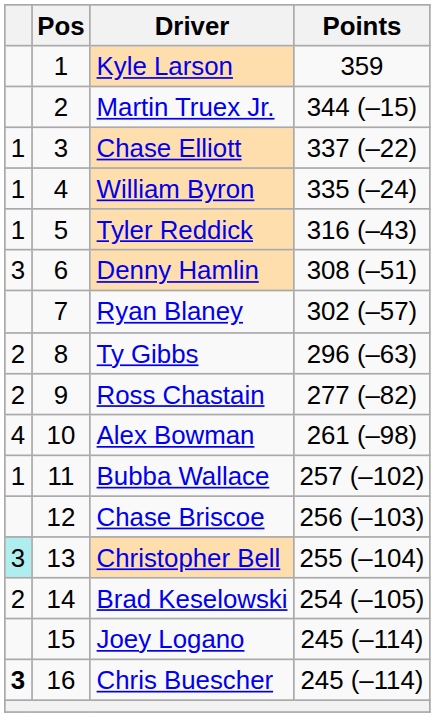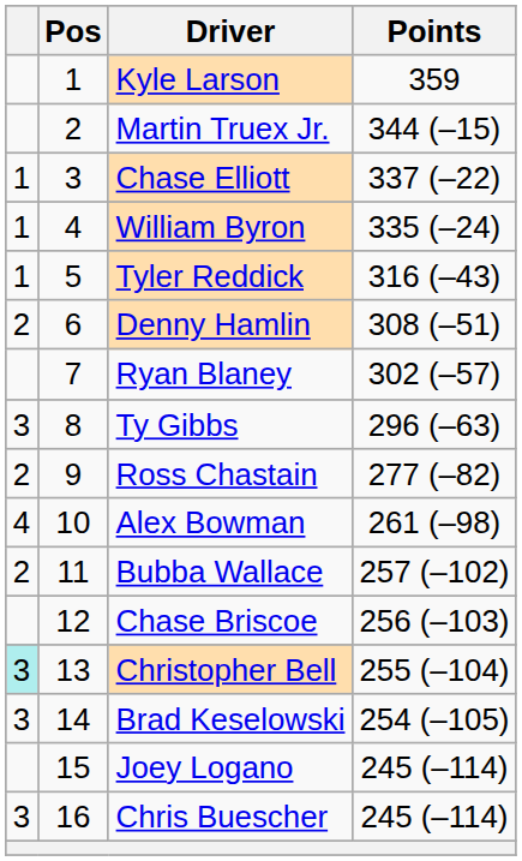 <table class="wikitable" style="font-size: 95%;">
 <tr>
 <th></th>
 <th>Pos</th>
 <th>Driver</th>
 <th>Points</th>
 </tr>
 <tr>
 <td align="left"></td>
 <td style="text-align:center;">1</td>
 <td style="background:#FFDEAD;"><a href='#'>Kyle Larson</a></td>
 <td style="text-align:center;">359</td>
 </tr>
 <tr>
 <td align="left"></td>
 <td style="text-align:center;">2</td>
 <td><a href='#'>Martin Truex Jr.</a></td>
 <td style="text-align:center;">344 (–15)</td>
 </tr>
 <tr>
 <td align="left"> 1</td>
 <td style="text-align:center;">3</td>
 <td style="background:#FFDEAD;"><a href='#'>Chase Elliott</a></td>
 <td style="text-align:center;">337 (–22)</td>
 </tr>
 <tr>
 <td align="left"> 1</td>
 <td style="text-align:center;">4</td>
 <td style="background:#FFDEAD;"><a href='#'>William Byron</a></td>
 <td style="text-align:center;">335 (–24)</td>
 </tr>
 <tr>
 <td align="left"> 1</td>
 <td style="text-align:center;">5</td>
 <td style="background:#FFDEAD;"><a href='#'>Tyler Reddick</a></td>
 <td style="text-align:center;">316 (–43)</td>
 </tr>
 <tr>
-<td align="left"> 3</td>
+<td align="left"> 2</td>
 <td style="text-align:center;">6</td>
 <td style="background:#FFDEAD;"><a href='#'>Denny Hamlin</a></td>
 <td style="text-align:center;">308 (–51)</td>
 </tr>
 <tr>
 <td align="left"></td>
 <td style="text-align:center;">7</td>
 <td><a href='#'>Ryan Blaney</a></td>
 <td style="text-align:center;">302 (–57)</td>
 </tr>
 <tr>
-<td align="left"> 2</td>
+<td align="left"> 3</td>
 <td style="text-align:center;">8</td>
 <td><a href='#'>Ty Gibbs</a></td>
 <td style="text-align:center;">296 (–63)</td>
 </tr>
 <tr>
 <td align="left"> 2</td>
 <td style="text-align:center;">9</td>
 <td><a href='#'>Ross Chastain</a></td>
 <td style="text-align:center;">277 (–82)</td>
 </tr>
 <tr>
 <td align="left"> 4</td>
 <td style="text-align:center;">10</td>
 <td><a href='#'>Alex Bowman</a></td>
 <td style="text-align:center;">261 (–98)</td>
 </tr>
 <tr>
-<td align="left"> 1</td>
+<td align="left"> 2</td>
 <td style="text-align:center;">11</td>
 <td><a href='#'>Bubba Wallace</a></td>
 <td style="text-align:center;">257 (–102)</td>
 </tr>
 <tr>
 <td align="left"></td>
 <td style="text-align:center;">12</td>
 <td><a href='#'>Chase Briscoe</a></td>
 <td style="text-align:center;">256 (–103)</td>
 </tr>
 <tr>
 <td align="left" style="background: paleturquoise;"> 3</td>
 <td style="text-align:center;">13</td>
 <td style="background:#FFDEAD;"><a href='#'>Christopher Bell</a></td>
 <td style="text-align:center;">255 (–104)</td>
 </tr>
 <tr>
-<td align="left"> 2</td>
+<td align="left"> 3</td>
 <td style="text-align:center;">14</td>
 <td><a href='#'>Brad Keselowski</a></td>
 <td style="text-align:center;">254 (–105)</td>
 </tr>
 <tr>
 <td align="left"></td>
 <td style="text-align:center;">15</td>
 <td><a href='#'>Joey Logano</a></td>
 <td style="text-align:center;">245 (–114)</td>
 </tr>
 <tr>
-<td align="left"><strong> 3</strong></td>
+<td align="left"> 3</td>
 <td style="text-align:center;">16</td>
 <td><a href='#'>Chris Buescher</a></td>
 <td style="text-align:center;">245 (–114)</td>
 </tr>
 <tr class="sortbottom">
 <th colspan="9"></th>
 </tr>
 </table>
